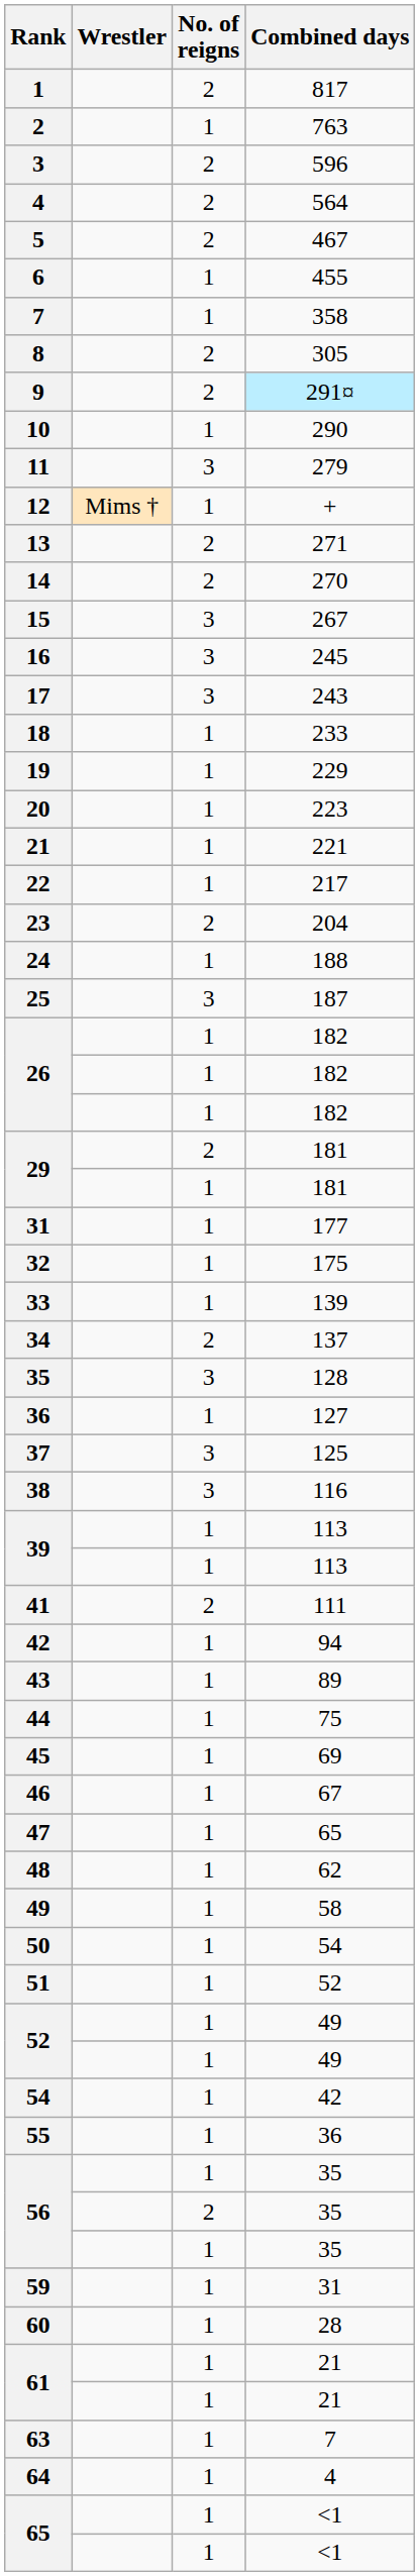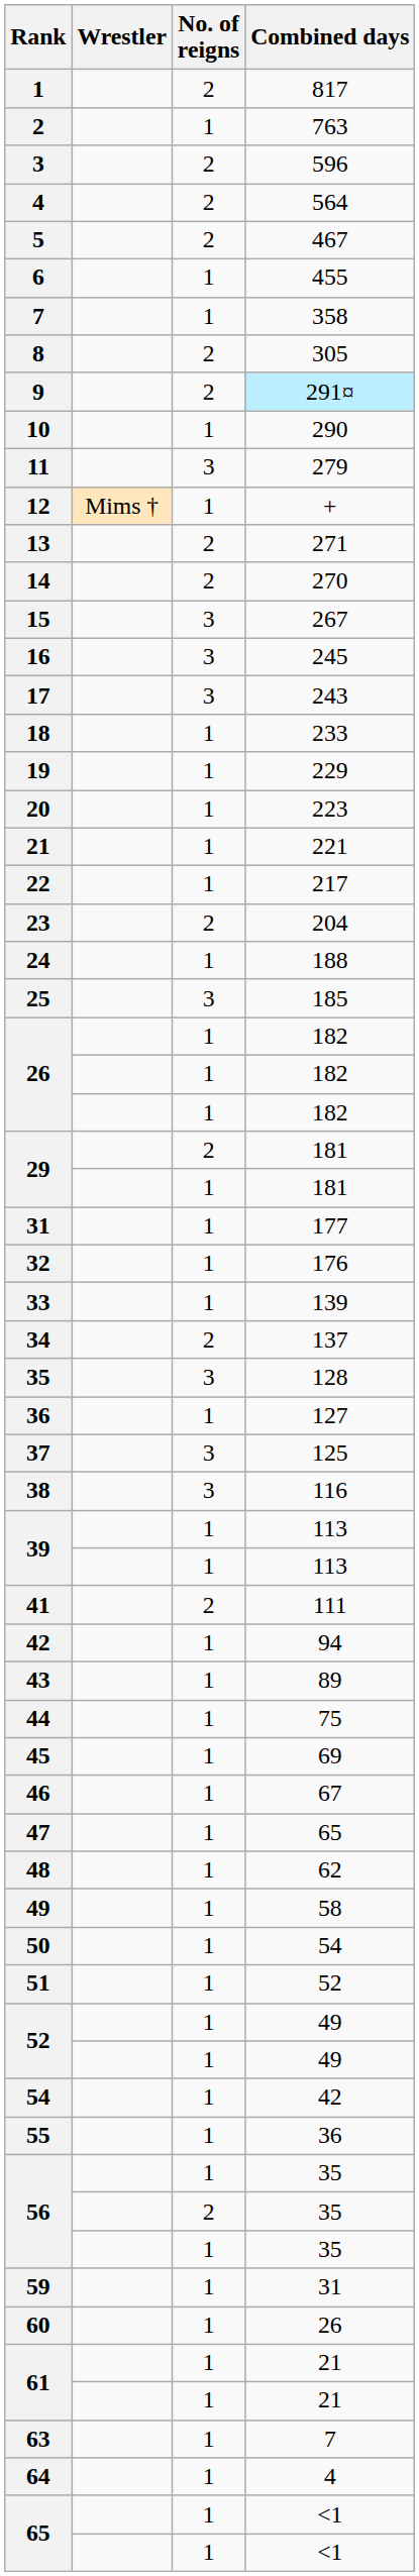 <table class="wikitable sortable" style="text-align: center">
 <tr>
 <th>Rank</th>
 <th>Wrestler</th>
 <th>No. of<br>reigns</th>
 <th>Combined days</th>
 </tr>
 <tr>
 <th>1</th>
 <td></td>
 <td>2</td>
 <td>817</td>
 </tr>
 <tr>
 <th>2</th>
 <td></td>
 <td>1</td>
 <td>763</td>
 </tr>
 <tr>
 <th>3</th>
 <td></td>
 <td>2</td>
 <td>596</td>
 </tr>
 <tr>
 <th>4</th>
 <td></td>
 <td>2</td>
 <td>564</td>
 </tr>
 <tr>
 <th>5</th>
 <td></td>
 <td>2</td>
 <td>467</td>
 </tr>
 <tr>
 <th>6</th>
 <td></td>
 <td>1</td>
 <td>455</td>
 </tr>
 <tr>
 <th>7</th>
 <td></td>
 <td>1</td>
 <td>358</td>
 </tr>
 <tr>
 <th>8</th>
 <td></td>
 <td>2</td>
 <td>305</td>
 </tr>
 <tr>
 <th>9</th>
 <td></td>
 <td>2</td>
 <td style="background-color:#bbeeff">291¤</td>
 </tr>
 <tr>
 <th>10</th>
 <td></td>
 <td>1</td>
 <td>290</td>
 </tr>
 <tr>
 <th>11</th>
 <td></td>
 <td>3</td>
 <td>279</td>
 </tr>
 <tr>
 <th>12</th>
 <td style="background:#ffe6bd;">Mims †</td>
 <td>1</td>
 <td>+</td>
 </tr>
 <tr>
 <th>13</th>
 <td></td>
 <td>2</td>
 <td>271</td>
 </tr>
 <tr>
 <th>14</th>
 <td></td>
 <td>2</td>
 <td>270</td>
 </tr>
 <tr>
 <th>15</th>
 <td></td>
 <td>3</td>
 <td>267</td>
 </tr>
 <tr>
 <th>16</th>
 <td></td>
 <td>3</td>
 <td>245</td>
 </tr>
 <tr>
 <th>17</th>
 <td></td>
 <td>3</td>
 <td>243</td>
 </tr>
 <tr>
 <th>18</th>
 <td></td>
 <td>1</td>
 <td>233</td>
 </tr>
 <tr>
 <th>19</th>
 <td></td>
 <td>1</td>
 <td>229</td>
 </tr>
 <tr>
 <th>20</th>
 <td></td>
 <td>1</td>
 <td>223</td>
 </tr>
 <tr>
 <th>21</th>
 <td></td>
 <td>1</td>
 <td>221</td>
 </tr>
 <tr>
 <th>22</th>
 <td></td>
 <td>1</td>
 <td>217</td>
 </tr>
 <tr>
 <th>23</th>
 <td></td>
 <td>2</td>
 <td>204</td>
 </tr>
 <tr>
 <th>24</th>
 <td></td>
 <td>1</td>
 <td>188</td>
 </tr>
 <tr>
 <th>25</th>
 <td></td>
 <td>3</td>
-<td>187</td>
+<td>185</td>
 </tr>
 <tr>
 <th rowspan=3>26</th>
 <td></td>
 <td>1</td>
 <td>182</td>
 </tr>
 <tr>
 <td></td>
 <td>1</td>
 <td>182</td>
 </tr>
 <tr>
 <td></td>
 <td>1</td>
 <td>182</td>
 </tr>
 <tr>
 <th rowspan=2>29</th>
 <td></td>
 <td>2</td>
 <td>181</td>
 </tr>
 <tr>
 <td></td>
 <td>1</td>
 <td>181</td>
 </tr>
 <tr>
 <th>31</th>
 <td></td>
 <td>1</td>
 <td>177</td>
 </tr>
 <tr>
 <th>32</th>
 <td></td>
 <td>1</td>
-<td>175</td>
+<td>176</td>
 </tr>
 <tr>
 <th>33</th>
 <td></td>
 <td>1</td>
 <td>139</td>
 </tr>
 <tr>
 <th>34</th>
 <td></td>
 <td>2</td>
 <td>137</td>
 </tr>
 <tr>
 <th>35</th>
 <td></td>
 <td>3</td>
 <td>128</td>
 </tr>
 <tr>
 <th>36</th>
 <td></td>
 <td>1</td>
 <td>127</td>
 </tr>
 <tr>
 <th>37</th>
 <td></td>
 <td>3</td>
 <td>125</td>
 </tr>
 <tr>
 <th>38</th>
 <td></td>
 <td>3</td>
 <td>116</td>
 </tr>
 <tr>
 <th rowspan=2>39</th>
 <td></td>
 <td>1</td>
 <td>113</td>
 </tr>
 <tr>
 <td></td>
 <td>1</td>
 <td>113</td>
 </tr>
 <tr>
 <th>41</th>
 <td></td>
 <td>2</td>
 <td>111</td>
 </tr>
 <tr>
 <th>42</th>
 <td></td>
 <td>1</td>
 <td>94</td>
 </tr>
 <tr>
 <th>43</th>
 <td></td>
 <td>1</td>
 <td>89</td>
 </tr>
 <tr>
 <th>44</th>
 <td></td>
 <td>1</td>
 <td>75</td>
 </tr>
 <tr>
 <th>45</th>
 <td></td>
 <td>1</td>
 <td>69</td>
 </tr>
 <tr>
 <th>46</th>
 <td></td>
 <td>1</td>
 <td>67</td>
 </tr>
 <tr>
 <th>47</th>
 <td></td>
 <td>1</td>
 <td>65</td>
 </tr>
 <tr>
 <th>48</th>
 <td></td>
 <td>1</td>
 <td>62</td>
 </tr>
 <tr>
 <th>49</th>
 <td></td>
 <td>1</td>
 <td>58</td>
 </tr>
 <tr>
 <th>50</th>
 <td></td>
 <td>1</td>
 <td>54</td>
 </tr>
 <tr>
 <th>51</th>
 <td></td>
 <td>1</td>
 <td>52</td>
 </tr>
 <tr>
 <th rowspan=2>52</th>
 <td></td>
 <td>1</td>
 <td>49</td>
 </tr>
 <tr>
 <td></td>
 <td>1</td>
 <td>49</td>
 </tr>
 <tr>
 <th>54</th>
 <td></td>
 <td>1</td>
 <td>42</td>
 </tr>
 <tr>
 <th>55</th>
 <td></td>
 <td>1</td>
 <td>36</td>
 </tr>
 <tr>
 <th rowspan=3>56</th>
 <td></td>
 <td>1</td>
 <td>35</td>
 </tr>
 <tr>
 <td></td>
 <td>2</td>
 <td>35</td>
 </tr>
 <tr>
 <td></td>
 <td>1</td>
 <td>35</td>
 </tr>
 <tr>
 <th>59</th>
 <td></td>
 <td>1</td>
 <td>31</td>
 </tr>
 <tr>
 <th>60</th>
 <td></td>
 <td>1</td>
-<td>28</td>
+<td>26</td>
 </tr>
 <tr>
 <th rowspan=2>61</th>
 <td></td>
 <td>1</td>
 <td>21</td>
 </tr>
 <tr>
 <td></td>
 <td>1</td>
 <td>21</td>
 </tr>
 <tr>
 <th>63</th>
 <td></td>
 <td>1</td>
 <td>7</td>
 </tr>
 <tr>
 <th>64</th>
 <td></td>
 <td>1</td>
 <td>4</td>
 </tr>
 <tr>
 <th rowspan=2>65</th>
 <td></td>
 <td>1</td>
 <td><1</td>
 </tr>
 <tr>
 <td></td>
 <td>1</td>
 <td><1</td>
 </tr>
 </table>
